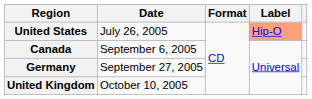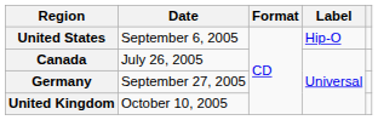 <table class="wikitable plainrowheaders">
 <tr>
 <th scope="col">Region</th>
 <th scope="col">Date</th>
 <th scope="col">Format</th>
 <th scope="col">Label</th>
 <th scope="col"></th>
 </tr>
 <tr>
 <th scope="row">United States</th>
-<td>July 26, 2005</td>
+<td>September 6, 2005</td>
 <td rowspan="4"><a href='#'>CD</a></td>
-<td style="background: lightsalmon;"><a href='#'>Hip-O</a></td>
+<td><a href='#'>Hip-O</a></td>
 <td></td>
 </tr>
 <tr>
 <th scope="row">Canada</th>
-<td>September 6, 2005</td>
+<td>July 26, 2005</td>
 <td rowspan="3"><a href='#'>Universal</a></td>
 <td></td>
 </tr>
 <tr>
 <th scope="row">Germany</th>
 <td>September 27, 2005</td>
 <td></td>
 </tr>
 <tr>
 <th scope="row">United Kingdom</th>
 <td>October 10, 2005</td>
 <td></td>
 </tr>
 </table>
